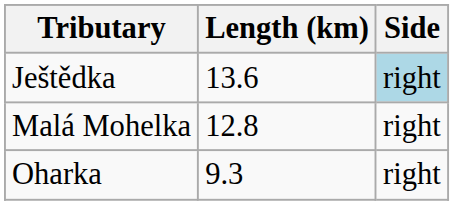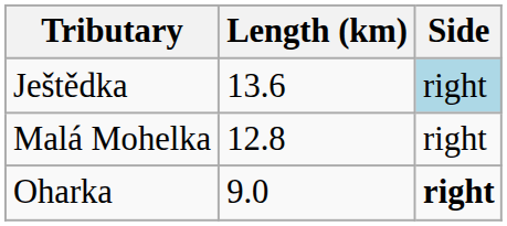 <table class="wikitable">
 <tr>
 <th>Tributary</th>
 <th>Length (km)</th>
 <th>Side</th>
 </tr>
 <tr>
 <td>Ještědka</td>
 <td>13.6</td>
 <td style="background: lightblue;">right</td>
 </tr>
 <tr>
 <td>Malá Mohelka</td>
 <td>12.8</td>
 <td>right</td>
 </tr>
 <tr>
 <td>Oharka</td>
-<td>9.3</td>
-<td>right</td>
+<td>9.0</td>
+<td><strong>right</strong></td>
 </tr>
 </table>
